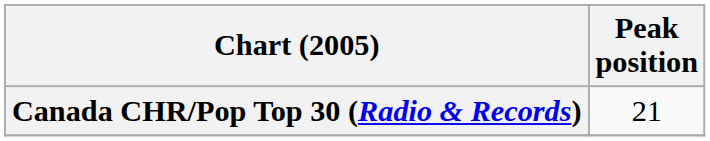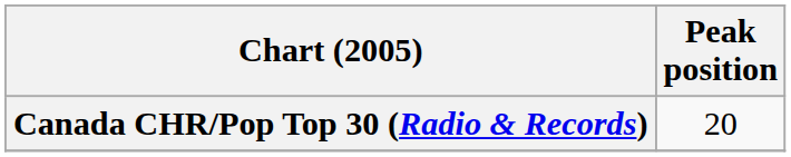 <table class="wikitable sortable plainrowheaders">
 <tr>
 <th align="center">Chart (2005)</th>
 <th align="center">Peak<br>position</th>
 </tr>
 <tr>
 <th scope="row">Canada CHR/Pop Top 30 (<em><a href='#'>Radio & Records</a></em>)</th>
-<td align="center">21</td>
+<td align="center">20</td>
 </tr>
 <tr>
 </tr>
 <tr>
 </tr>
 <tr>
 </tr>
 <tr>
 </tr>
 <tr>
 </tr>
 <tr>
 </tr>
 <tr>
 </tr>
 <tr>
 </tr>
 </table>
